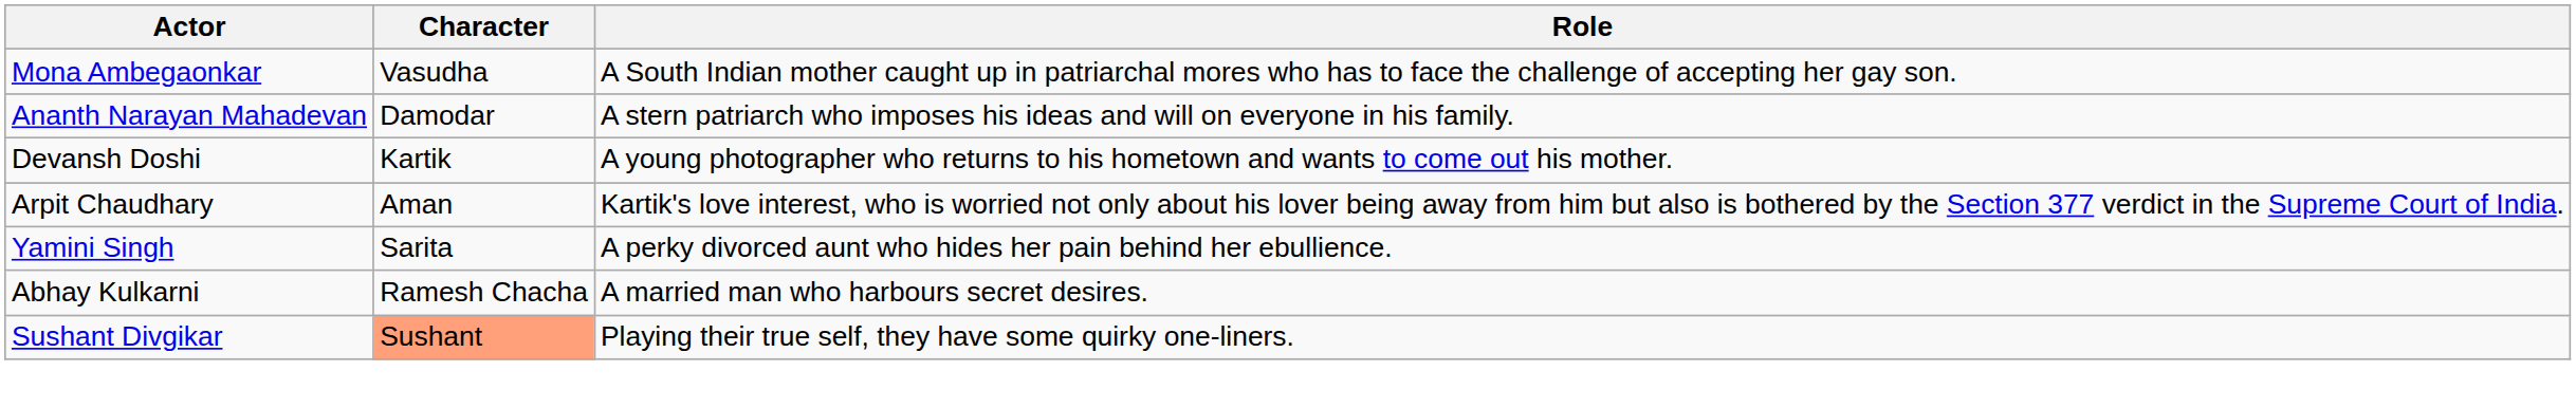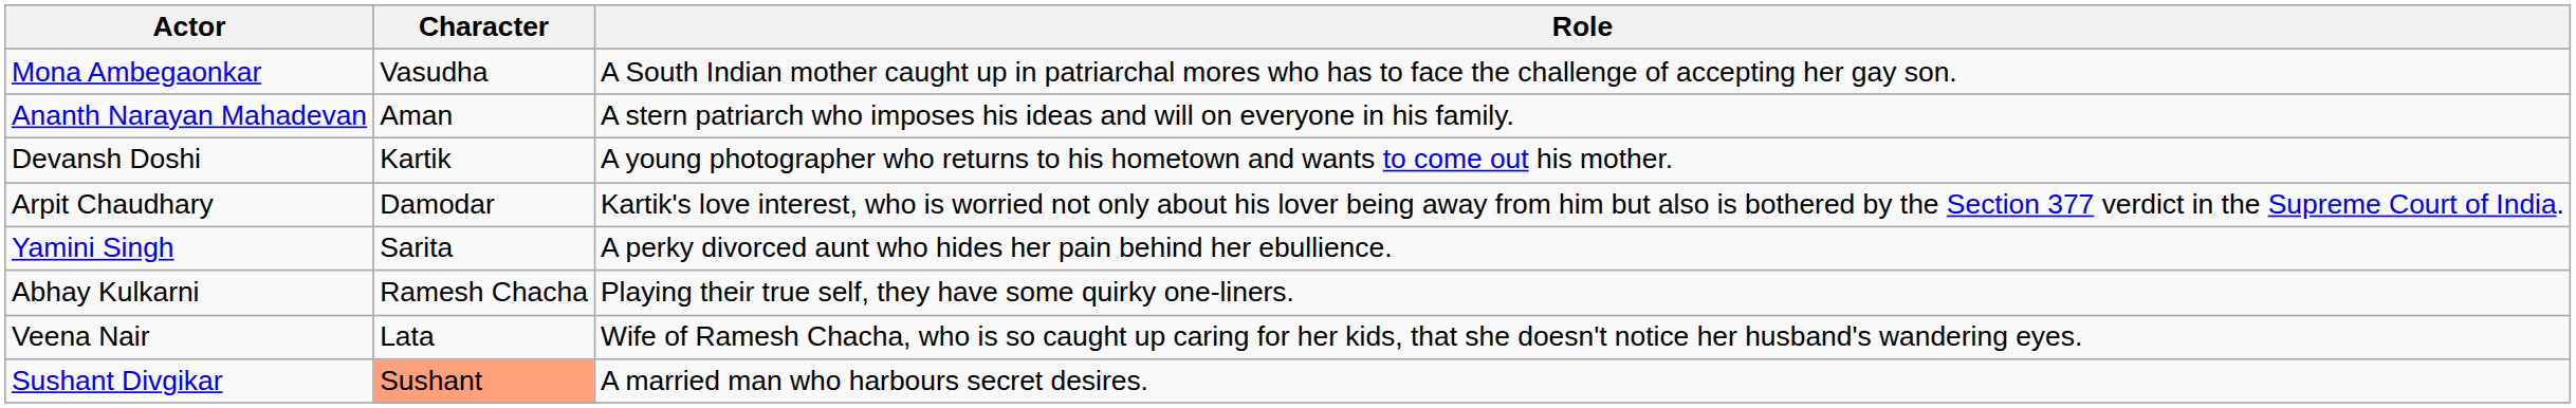 <table class="wikitable">
 <tr>
 <th>Actor</th>
 <th>Character</th>
 <th>Role</th>
 </tr>
 <tr>
 <td><a href='#'>Mona Ambegaonkar</a></td>
 <td>Vasudha</td>
 <td>A South Indian mother caught up in patriarchal mores who has to face the challenge of accepting her gay son.</td>
 </tr>
 <tr>
 <td><a href='#'>Ananth Narayan Mahadevan</a></td>
-<td>Damodar</td>
+<td>Aman</td>
 <td>A stern patriarch who imposes his ideas and will on everyone in his family.</td>
 </tr>
 <tr>
 <td>Devansh Doshi</td>
 <td>Kartik</td>
 <td>A young photographer who returns to his hometown and wants <a href='#'>to come out</a> his mother.</td>
 </tr>
 <tr>
 <td>Arpit Chaudhary</td>
-<td>Aman</td>
+<td>Damodar</td>
 <td>Kartik's love interest, who is worried not only about his lover being away from him but also is bothered by the <a href='#'>Section 377</a> verdict in the <a href='#'>Supreme Court of India</a>.</td>
 </tr>
 <tr>
 <td><a href='#'>Yamini Singh</a></td>
 <td>Sarita</td>
 <td>A perky divorced aunt who hides her pain behind her ebullience.</td>
 </tr>
 <tr>
 <td>Abhay Kulkarni</td>
 <td>Ramesh Chacha</td>
-<td>A married man who harbours secret desires.</td>
+<td>Playing their true self, they have some quirky one-liners.</td>
+</tr>
+<tr>
+<td>Veena Nair</td>
+<td>Lata</td>
+<td>Wife of Ramesh Chacha, who is so caught up caring for her kids, that she doesn't notice her husband's wandering eyes.</td>
 </tr>
 <tr>
 <td><a href='#'>Sushant Divgikar</a></td>
 <td style="background: lightsalmon;">Sushant</td>
-<td>Playing their true self, they have some quirky one-liners.</td>
+<td>A married man who harbours secret desires.</td>
 </tr>
 </table>
